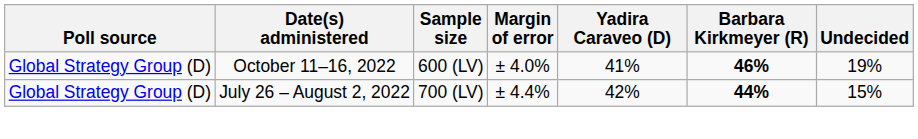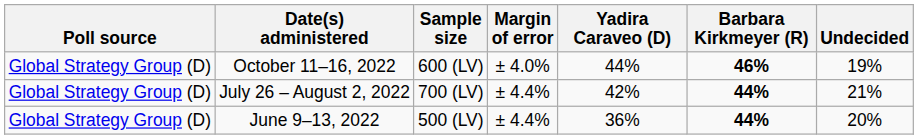 <table class="wikitable" style="font-size:90%;text-align:center;">
 <tr style="vertical-align:bottom">
 <th>Poll source</th>
 <th>Date(s)<br>administered</th>
 <th>Sample<br>size</th>
 <th>Margin<br>of error</th>
 <th style="width:100px;">Yadira<br>Caraveo (D)</th>
 <th style="width:100px;">Barbara<br>Kirkmeyer (R)</th>
 <th>Undecided</th>
 </tr>
 <tr>
 <td style="text-align:left;"><a href='#'>Global Strategy Group</a> (D)</td>
 <td>October 11–16, 2022</td>
 <td>600 (LV)</td>
 <td>± 4.0%</td>
-<td>41%</td>
+<td>44%</td>
 <td><strong>46%</strong></td>
 <td>19%</td>
 </tr>
 <tr>
 <td style="text-align:left;"><a href='#'>Global Strategy Group</a> (D)</td>
 <td>July 26 – August 2, 2022</td>
 <td>700 (LV)</td>
 <td>± 4.4%</td>
 <td>42%</td>
 <td><strong>44%</strong></td>
-<td>15%</td>
+<td>21%</td>
+</tr>
+<tr>
+<td style="text-align:left;"><a href='#'>Global Strategy Group</a> (D)</td>
+<td>June 9–13, 2022</td>
+<td>500 (LV)</td>
+<td>± 4.4%</td>
+<td>36%</td>
+<td><strong>44%</strong></td>
+<td>20%</td>
 </tr>
 </table>
